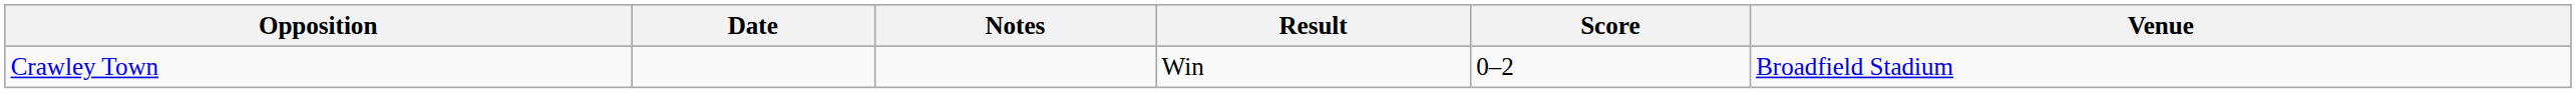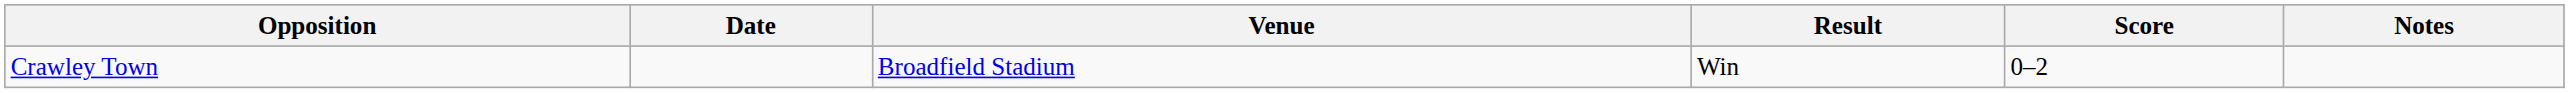 <table width=98% class="wikitable sortable" style="text-align:center; font-size:95%; text-align:left">
 <tr>
 <th>Opposition</th>
 <th>Date</th>
-<th>Notes</th>
+<th>Venue</th>
 <th>Result</th>
 <th>Score</th>
-<th>Venue</th>
+<th>Notes</th>
 </tr>
 <tr>
 <td><a href='#'>Crawley Town</a></td>
 <td></td>
-<td></td>
+<td><a href='#'>Broadfield Stadium</a></td>
 <td>Win</td>
 <td>0–2</td>
-<td><a href='#'>Broadfield Stadium</a></td>
+<td></td>
 </tr>
 </table>
